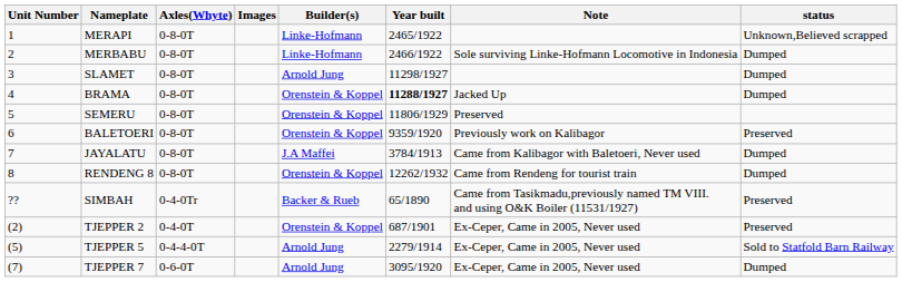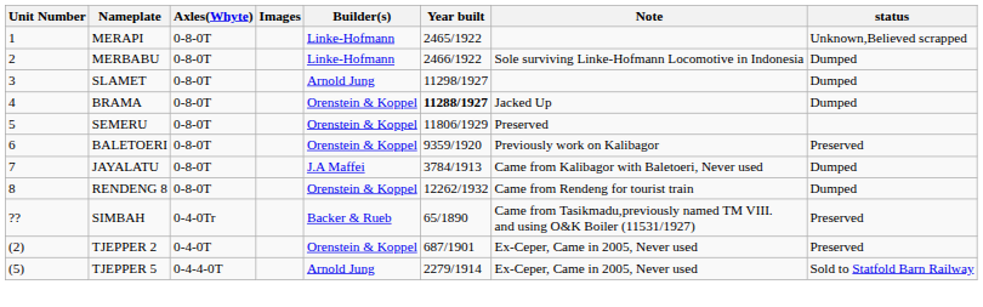 <table class="wikitable">
 <tr>
 <th>Unit Number</th>
 <th>Nameplate</th>
 <th>Axles(<a href='#'>Whyte</a>)</th>
 <th>Images</th>
 <th>Builder(s)</th>
 <th>Year built</th>
 <th>Note</th>
 <th>status</th>
 </tr>
 <tr>
 <td>1</td>
 <td>MERAPI</td>
 <td>0-8-0T</td>
 <td><br></td>
 <td> <a href='#'>Linke-Hofmann</a></td>
 <td>2465/1922</td>
 <td></td>
 <td>Unknown,Believed scrapped</td>
 </tr>
 <tr>
 <td>2</td>
 <td>MERBABU</td>
 <td>0-8-0T</td>
 <td></td>
 <td> <a href='#'>Linke-Hofmann</a></td>
 <td>2466/1922</td>
 <td>Sole surviving Linke-Hofmann Locomotive in Indonesia</td>
 <td>Dumped</td>
 </tr>
 <tr>
 <td>3</td>
 <td>SLAMET</td>
 <td>0-8-0T</td>
 <td></td>
 <td> <a href='#'>Arnold Jung</a></td>
 <td>11298/1927</td>
 <td></td>
 <td>Dumped</td>
 </tr>
 <tr>
 <td>4</td>
 <td>BRAMA</td>
 <td>0-8-0T</td>
 <td></td>
 <td> <a href='#'>Orenstein & Koppel</a></td>
 <td><strong>11288/1927</strong></td>
 <td>Jacked Up</td>
 <td>Dumped</td>
 </tr>
 <tr>
 <td>5</td>
 <td>SEMERU</td>
 <td>0-8-0T</td>
 <td><br></td>
 <td> <a href='#'>Orenstein & Koppel</a></td>
 <td>11806/1929</td>
 <td>Preserved</td>
 </tr>
 <tr>
 <td>6</td>
 <td>BALETOERI</td>
 <td>0-8-0T</td>
 <td><br></td>
 <td> <a href='#'>Orenstein & Koppel</a></td>
 <td>9359/1920</td>
 <td>Previously work on Kalibagor</td>
 <td>Preserved</td>
 </tr>
 <tr>
 <td>7</td>
 <td>JAYALATU</td>
 <td>0-8-0T</td>
 <td></td>
 <td> <a href='#'>J.A Maffei</a></td>
 <td>3784/1913</td>
 <td>Came from Kalibagor with Baletoeri, Never used</td>
 <td>Dumped</td>
 </tr>
 <tr>
 <td>8</td>
 <td>RENDENG 8</td>
 <td>0-8-0T</td>
 <td></td>
 <td> <a href='#'>Orenstein & Koppel</a></td>
 <td>12262/1932</td>
 <td>Came from Rendeng for tourist train</td>
 <td>Dumped</td>
 </tr>
 <tr>
 <td>??</td>
 <td>SIMBAH</td>
 <td>0-4-0Tr</td>
 <td></td>
 <td> <a href='#'>Backer & Rueb</a></td>
 <td>65/1890</td>
 <td>Came from Tasikmadu,previously named TM VIII.<br>and using O&K Boiler (11531/1927)</td>
 <td>Preserved</td>
 </tr>
 <tr>
 <td>(2)</td>
 <td>TJEPPER 2</td>
 <td>0-4-0T</td>
 <td></td>
 <td> <a href='#'>Orenstein & Koppel</a></td>
 <td>687/1901</td>
 <td>Ex-Ceper, Came in 2005, Never used</td>
 <td>Preserved</td>
 </tr>
 <tr>
 <td>(5)</td>
 <td>TJEPPER 5</td>
 <td>0-4-4-0T</td>
 <td></td>
 <td> <a href='#'>Arnold Jung</a></td>
 <td>2279/1914</td>
 <td>Ex-Ceper, Came in 2005, Never used</td>
 <td>Sold to <a href='#'>Statfold Barn Railway</a></td>
 </tr>
-<tr>
-<td>(7)</td>
-<td>TJEPPER 7</td>
-<td>0-6-0T</td>
-<td></td>
-<td> <a href='#'>Arnold Jung</a></td>
-<td>3095/1920</td>
-<td>Ex-Ceper, Came in 2005, Never used</td>
-<td>Dumped</td>
-</tr>
 </table>
